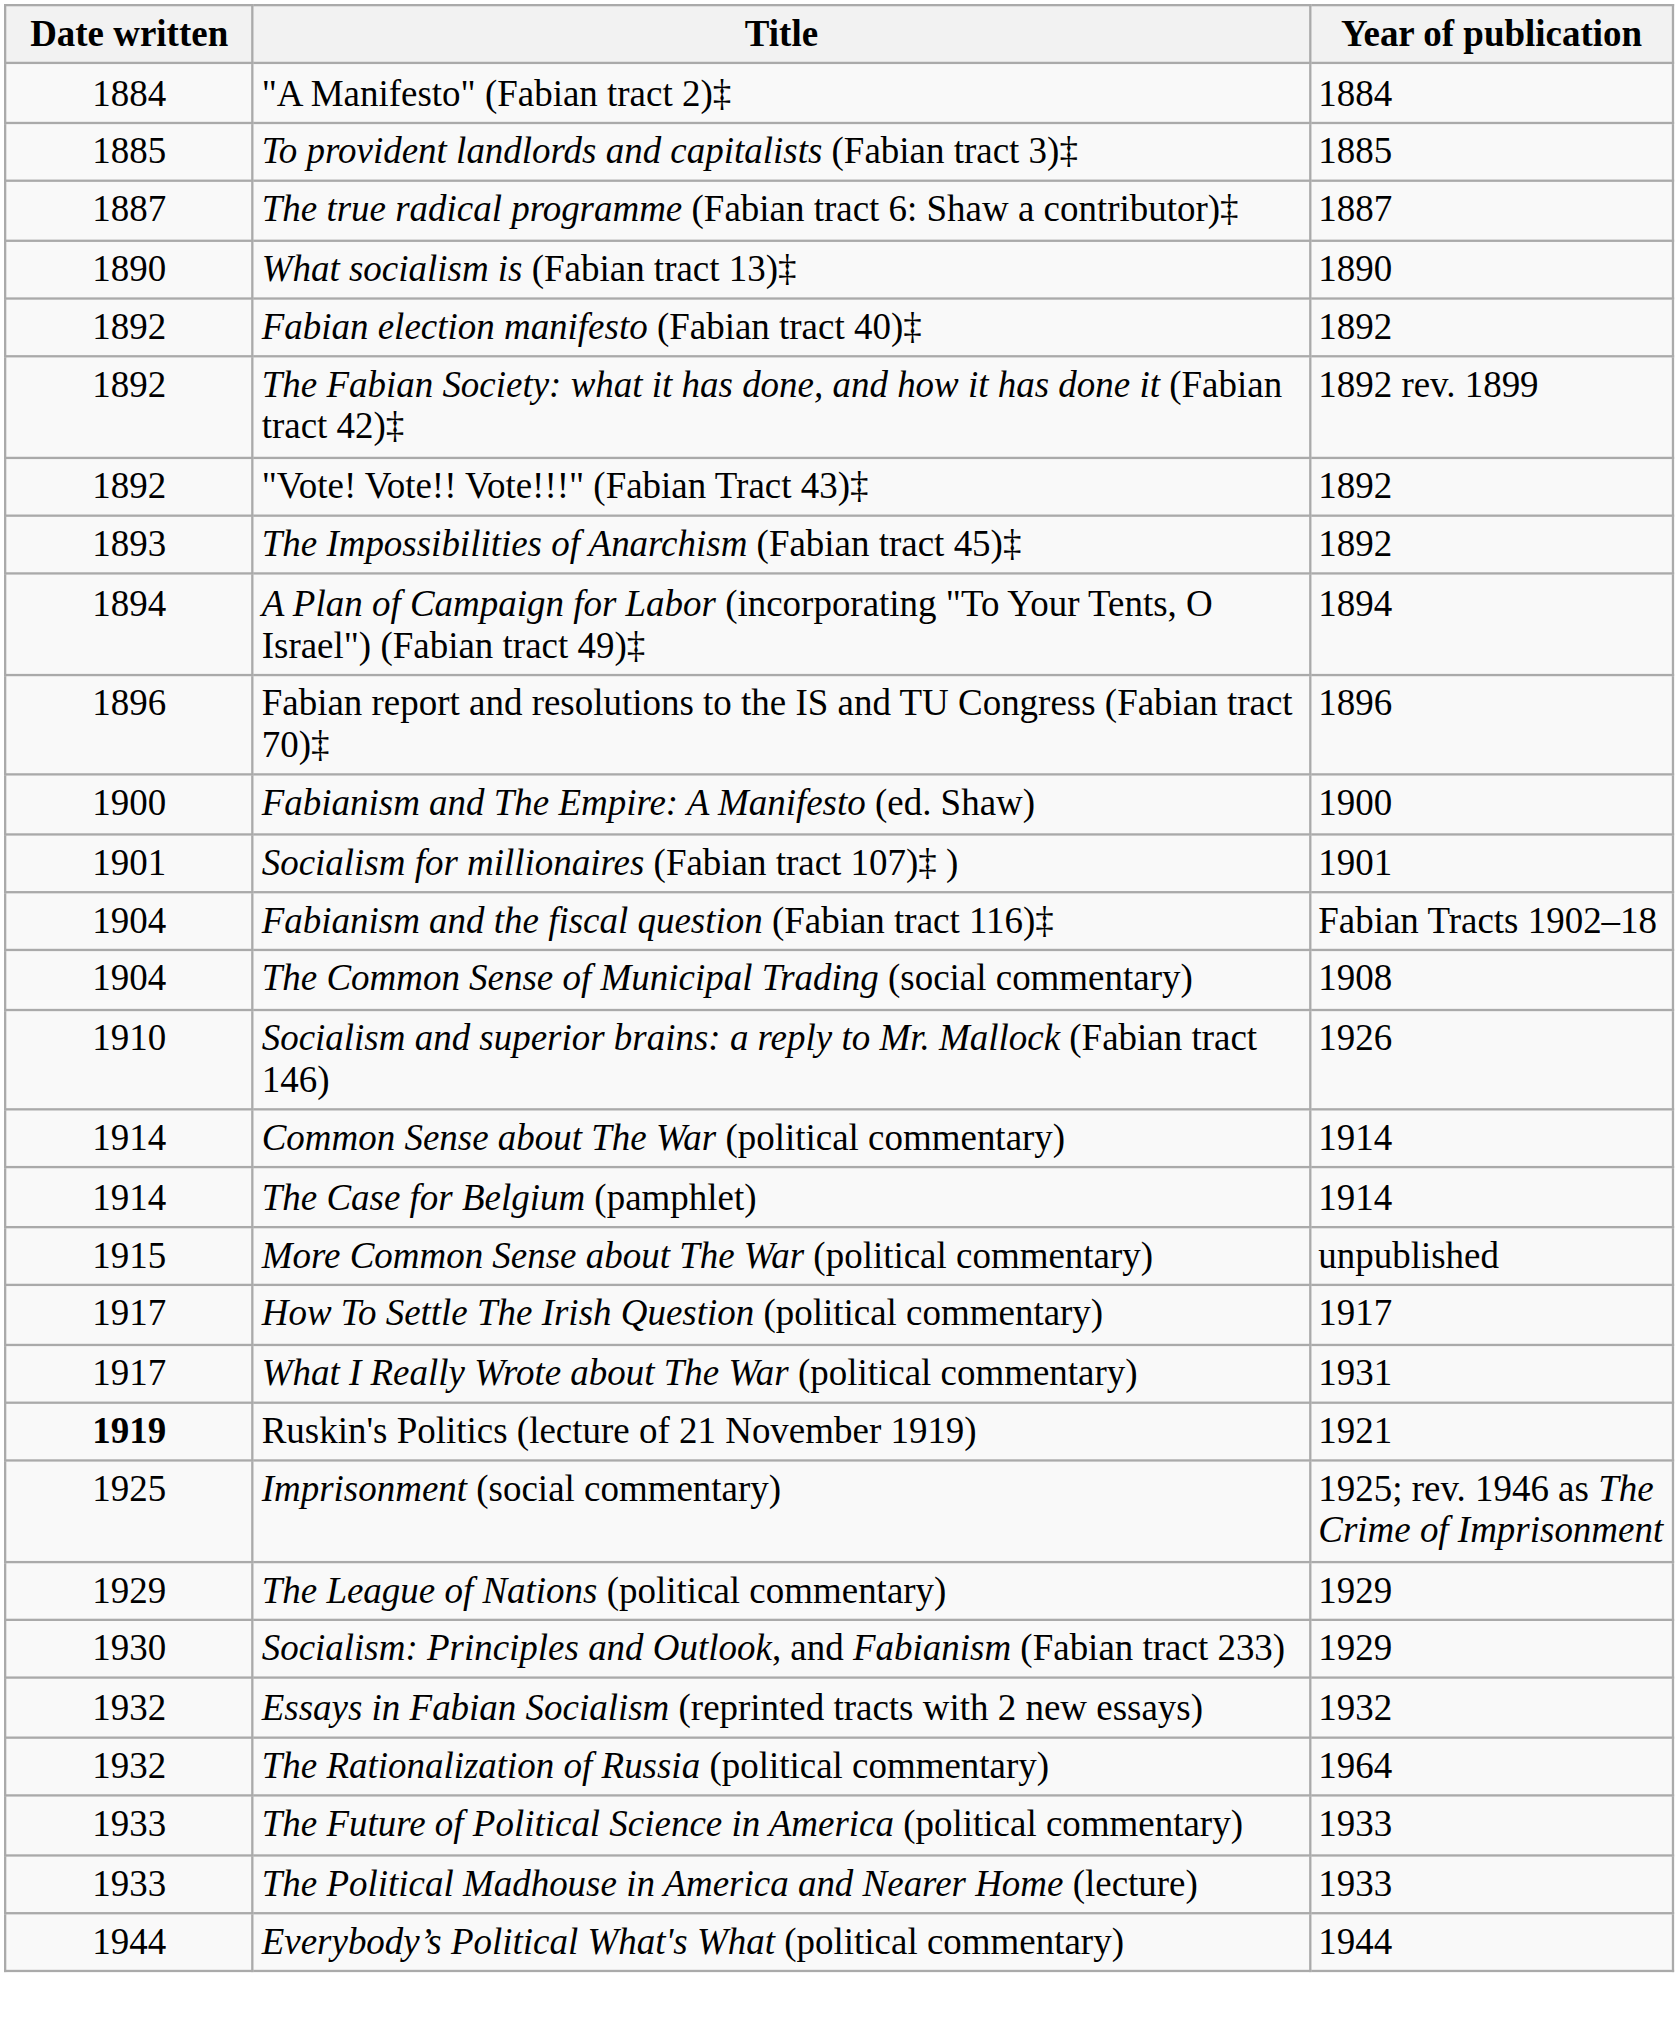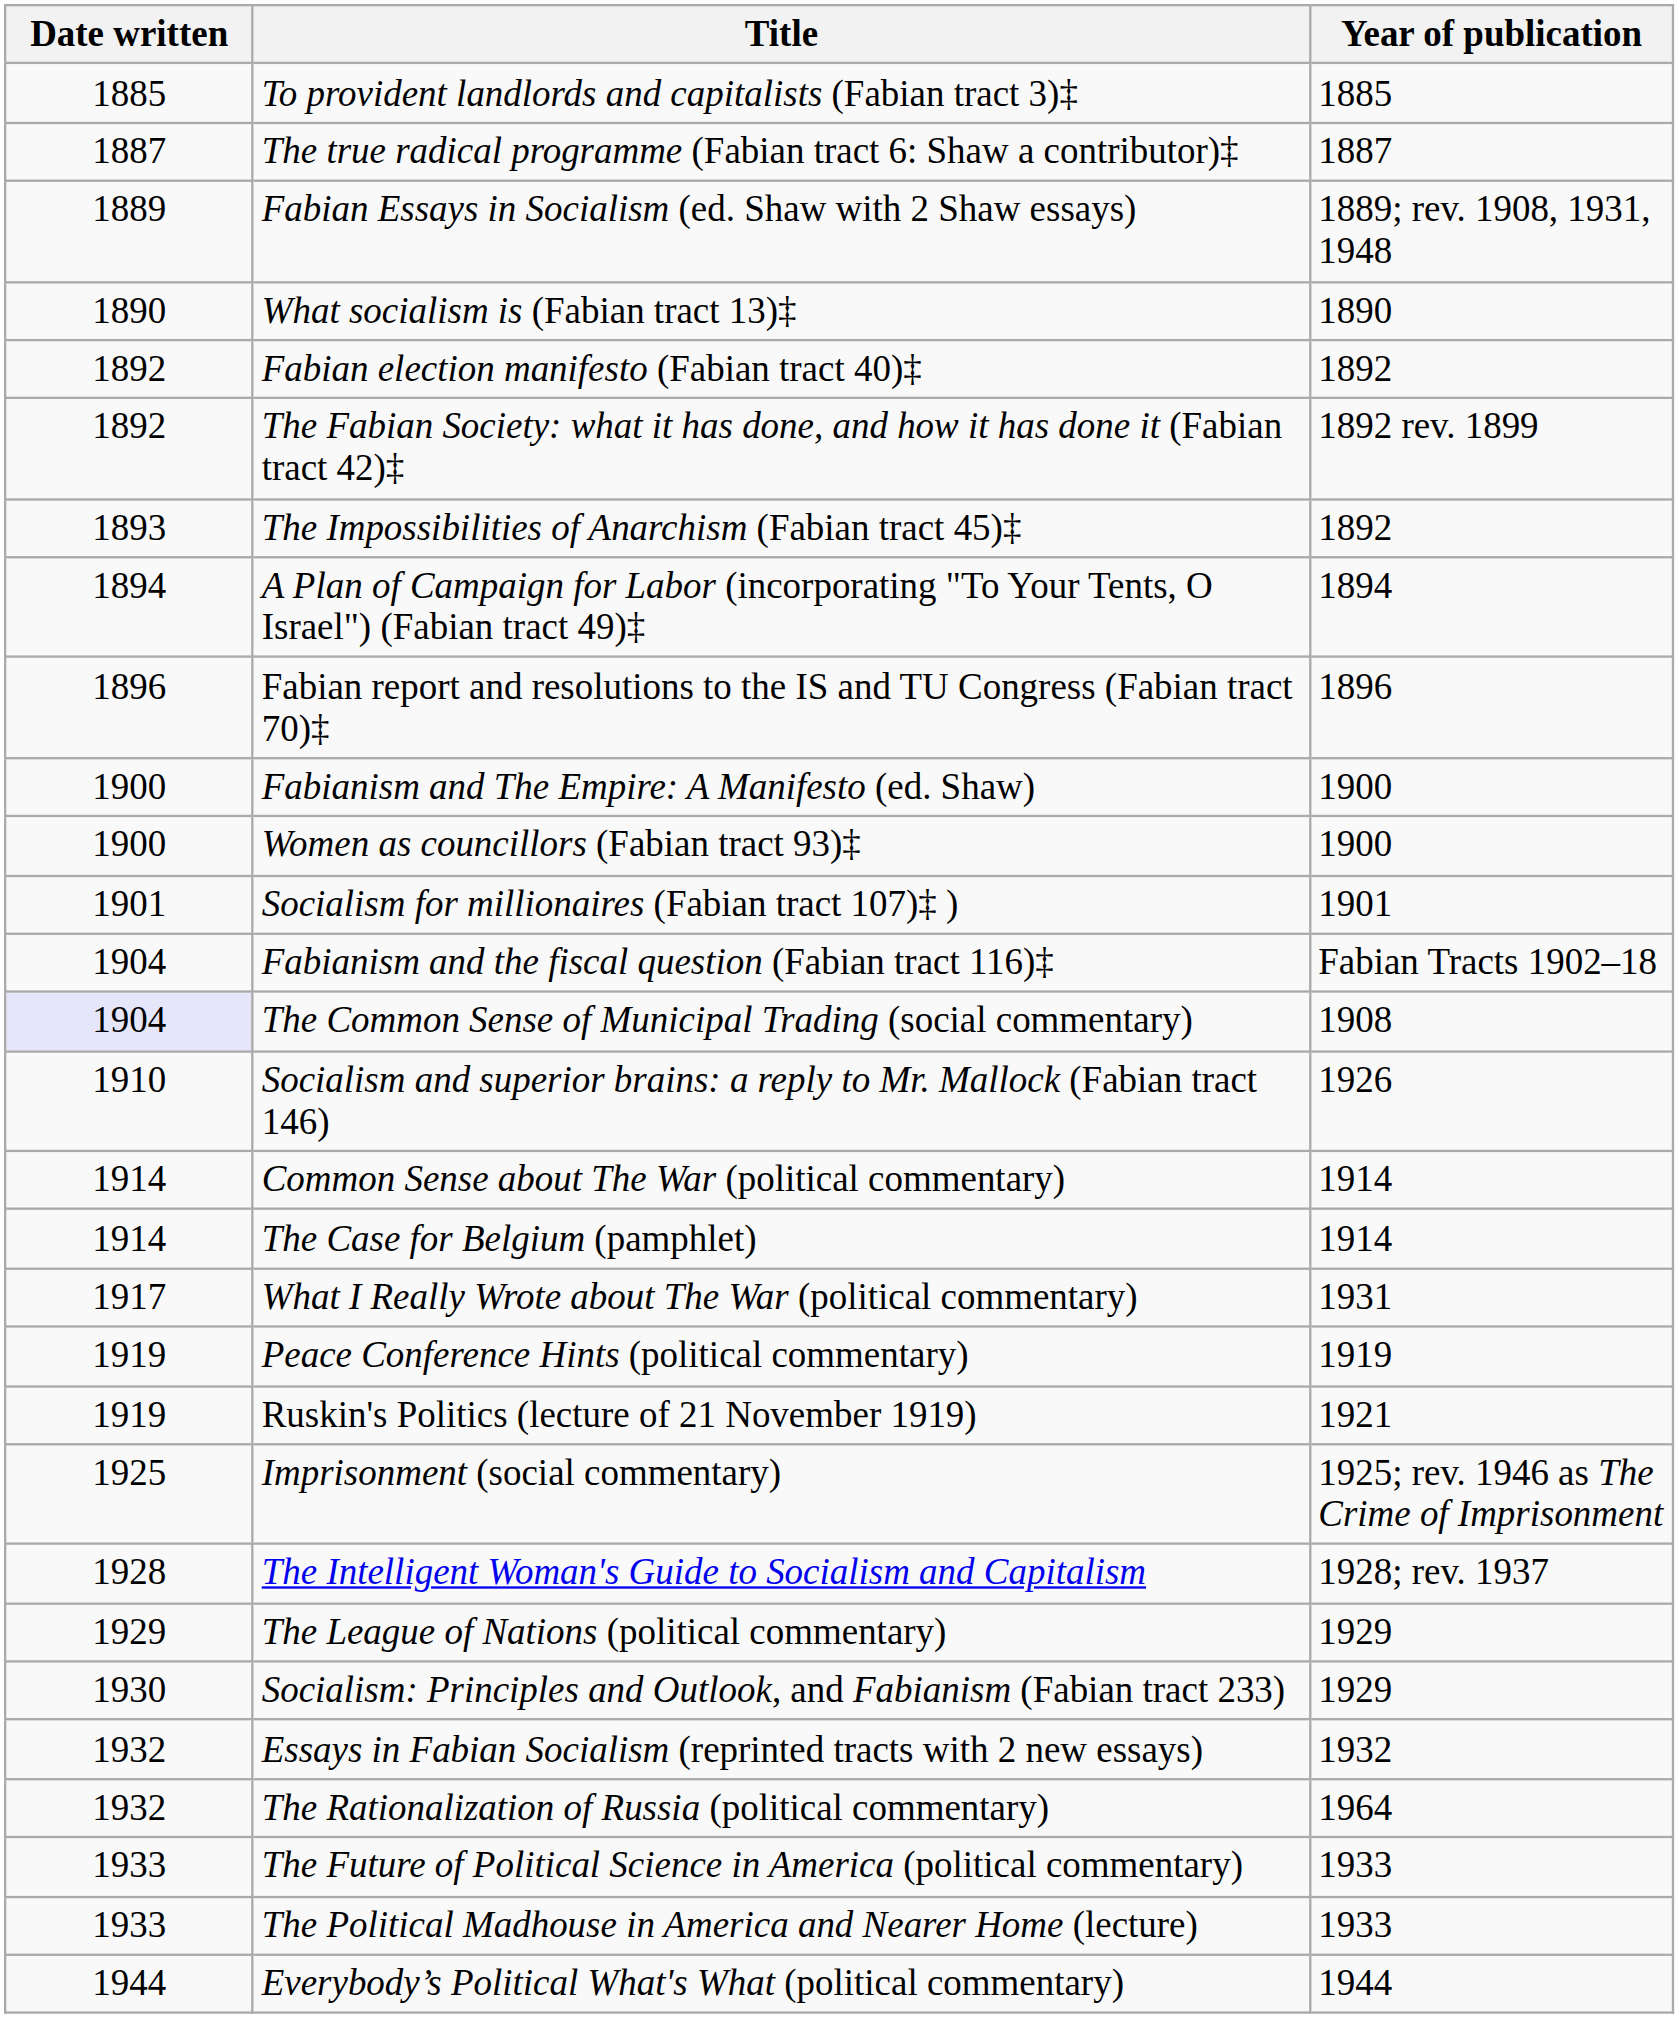 <table class="sortable wikitable">
 <tr>
 <th width="100">Date written</th>
 <th width="450">Title</th>
 <th width="150">Year of publication</th>
-</tr>
-<tr valign="top">
-<td align= "center">1884</td>
-<td>"A Manifesto" (Fabian tract 2)‡</td>
-<td>1884</td>
 </tr>
 <tr valign="top">
 <td align= "center">1885</td>
 <td><em>To provident landlords and capitalists</em> (Fabian tract 3)‡</td>
 <td>1885</td>
 </tr>
 <tr valign="top">
 <td align= "center">1887</td>
 <td><em>The true radical programme</em> (Fabian tract 6: Shaw a contributor)‡</td>
 <td>1887</td>
+</tr>
+<tr valign="top">
+<td align= "center">1889</td>
+<td><em>Fabian Essays in Socialism</em> (ed. Shaw with 2 Shaw essays)</td>
+<td>1889; rev. 1908, 1931, 1948</td>
 </tr>
 <tr valign="top">
 <td align= "center">1890</td>
 <td><em>What socialism is</em> (Fabian tract 13)‡</td>
 <td>1890</td>
 </tr>
 <tr valign="top">
 <td align= "center">1892</td>
 <td><em>Fabian election manifesto</em> (Fabian tract 40)‡</td>
 <td>1892</td>
 </tr>
 <tr valign="top">
 <td align= "center">1892</td>
 <td><em>The Fabian Society: what it has done, and how it has done it</em> (Fabian tract 42)‡</td>
 <td>1892 rev. 1899</td>
-</tr>
-<tr valign="top">
-<td align= "center">1892</td>
-<td>"Vote! Vote!! Vote!!!" (Fabian Tract 43)‡</td>
-<td>1892</td>
 </tr>
 <tr valign="top">
 <td align= "center">1893</td>
 <td><em>The Impossibilities of Anarchism</em> (Fabian tract 45)‡</td>
 <td>1892</td>
 </tr>
 <tr valign="top">
 <td align= "center">1894</td>
 <td><em>A Plan of Campaign for Labor</em> (incorporating "To Your Tents, O Israel") (Fabian tract 49)‡</td>
 <td>1894</td>
 </tr>
 <tr valign="top">
 <td align= "center">1896</td>
 <td>Fabian report and resolutions to the IS and TU Congress (Fabian tract 70)‡</td>
 <td>1896</td>
 </tr>
 <tr valign="top">
 <td align= "center">1900</td>
 <td><em>Fabianism and The Empire: A Manifesto</em> (ed. Shaw)</td>
 <td>1900</td>
 </tr>
 <tr valign="top">
+<td align= "center">1900</td>
+<td><em>Women as councillors</em> (Fabian tract 93)‡</td>
+<td>1900</td>
+</tr>
+<tr valign="top">
 <td align= "center">1901</td>
 <td><em>Socialism for millionaires</em> (Fabian tract 107)‡ )</td>
 <td>1901</td>
 </tr>
 <tr valign="top">
 <td align= "center">1904</td>
 <td><em>Fabianism and the fiscal question</em> (Fabian tract 116)‡</td>
 <td 1904{sfn>Fabian Tracts 1902–18</td>
 </tr>
 <tr valign="top">
-<td align= "center">1904</td>
+<td align= "center" style="background: lavender;">1904</td>
 <td><em>The Common Sense of Municipal Trading</em> (social commentary)</td>
 <td>1908</td>
 </tr>
 <tr valign="top">
 <td align= "center">1910</td>
 <td><em>Socialism and superior brains: a reply to Mr. Mallock</em> (Fabian tract 146)</td>
 <td>1926</td>
 </tr>
 <tr valign="top">
 <td align= "center">1914</td>
 <td><em>Common Sense about The War</em> (political commentary)</td>
 <td>1914</td>
 </tr>
 <tr valign="top">
 <td align= "center">1914</td>
 <td><em>The Case for Belgium</em> (pamphlet)</td>
 <td>1914</td>
 </tr>
 <tr valign="top">
-<td align= "center">1915</td>
-<td><em>More Common Sense about The War</em> (political commentary)</td>
-<td>unpublished</td>
-</tr>
-<tr valign="top">
-<td align= "center">1917</td>
-<td><em>How To Settle The Irish Question</em> (political commentary)</td>
-<td>1917</td>
-</tr>
-<tr valign="top">
 <td align= "center">1917</td>
 <td><em>What I Really Wrote about The War</em> (political commentary)</td>
 <td>1931</td>
 </tr>
 <tr valign="top">
-<td align= "center"><strong>1919</strong></td>
+<td align= "center">1919</td>
+<td><em>Peace Conference Hints</em> (political commentary)</td>
+<td>1919</td>
+</tr>
+<tr valign="top">
+<td align= "center">1919</td>
 <td>Ruskin's Politics (lecture of 21 November 1919)</td>
 <td>1921</td>
 </tr>
 <tr valign="top">
 <td align= "center">1925</td>
 <td><em>Imprisonment</em> (social commentary)</td>
 <td>1925; rev. 1946 as <em>The Crime of Imprisonment</em></td>
+</tr>
+<tr valign="top">
+<td align= "center">1928</td>
+<td><em><a href='#'>The Intelligent Woman's Guide to Socialism and Capitalism</a></em></td>
+<td>1928; rev. 1937</td>
 </tr>
 <tr valign="top">
 <td align= "center">1929</td>
 <td><em>The League of Nations</em> (political commentary)</td>
 <td>1929</td>
 </tr>
 <tr valign="top">
 <td align= "center">1930</td>
 <td><em>Socialism: Principles and Outlook</em>, and <em>Fabianism</em> (Fabian tract 233)</td>
 <td>1929</td>
 </tr>
 <tr valign="top">
 <td align= "center">1932</td>
 <td><em>Essays in Fabian Socialism</em> (reprinted tracts with 2 new essays)</td>
 <td>1932</td>
 </tr>
 <tr valign="top">
 <td align= "center">1932</td>
 <td><em>The Rationalization of Russia</em> (political commentary)</td>
 <td>1964</td>
 </tr>
 <tr valign="top">
 <td align= "center">1933</td>
 <td><em>The Future of Political Science in America</em> (political commentary)</td>
 <td>1933</td>
 </tr>
 <tr valign="top">
 <td align= "center">1933</td>
 <td><em>The Political Madhouse in America and Nearer Home</em> (lecture)</td>
 <td>1933</td>
 </tr>
 <tr valign="top">
 <td align= "center">1944</td>
 <td><em>Everybody’s Political What's What</em> (political commentary)</td>
 <td>1944</td>
 </tr>
 </table>
